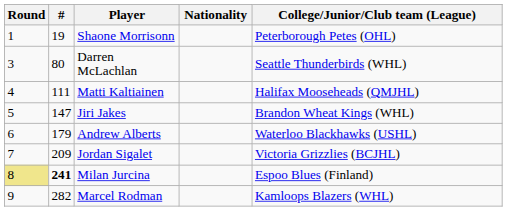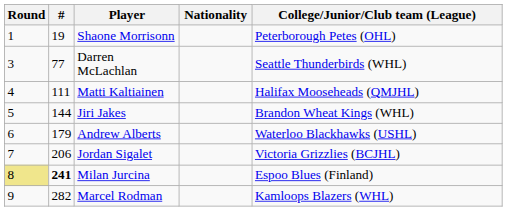 <table class="wikitable">
 <tr align="center">
 <th bgcolor="#DDDDFF" width="4.0%">Round</th>
 <th bgcolor="#DDDDFF" width="4.0%">#</th>
 <th bgcolor="#DDDDFF" width="21.0%">Player</th>
 <th bgcolor="#DDDDFF" width="14.5%">Nationality</th>
 <th bgcolor="#DDDDFF" width="50.0%">College/Junior/Club team (League)</th>
 </tr>
 <tr>
 <td>1</td>
 <td>19</td>
 <td><a href='#'>Shaone Morrisonn</a></td>
 <td></td>
 <td><a href='#'>Peterborough Petes</a> (<a href='#'>OHL</a>)</td>
 </tr>
 <tr>
 <td>3</td>
-<td>80</td>
+<td>77</td>
 <td>Darren McLachlan</td>
 <td></td>
 <td><a href='#'>Seattle Thunderbirds</a> (WHL)</td>
 </tr>
 <tr>
 <td>4</td>
 <td>111</td>
 <td><a href='#'>Matti Kaltiainen</a></td>
 <td></td>
 <td><a href='#'>Halifax Mooseheads</a> (<a href='#'>QMJHL</a>)</td>
 </tr>
 <tr>
 <td>5</td>
-<td>147</td>
+<td>144</td>
 <td><a href='#'>Jiri Jakes</a></td>
 <td></td>
 <td><a href='#'>Brandon Wheat Kings</a> (WHL)</td>
 </tr>
 <tr>
 <td>6</td>
 <td>179</td>
 <td><a href='#'>Andrew Alberts</a></td>
 <td></td>
 <td><a href='#'>Waterloo Blackhawks</a> (<a href='#'>USHL</a>)</td>
 </tr>
 <tr>
 <td>7</td>
-<td>209</td>
+<td>206</td>
 <td><a href='#'>Jordan Sigalet</a></td>
 <td></td>
 <td><a href='#'>Victoria Grizzlies</a> (<a href='#'>BCJHL</a>)</td>
 </tr>
 <tr>
 <td style="background: khaki;">8</td>
 <td><strong>241</strong></td>
 <td><a href='#'>Milan Jurcina</a></td>
 <td></td>
 <td><a href='#'>Espoo Blues</a> (Finland)</td>
 </tr>
 <tr>
 <td>9</td>
 <td>282</td>
 <td><a href='#'>Marcel Rodman</a></td>
 <td></td>
 <td><a href='#'>Kamloops Blazers</a> (<a href='#'>WHL</a>)</td>
 </tr>
 </table>
